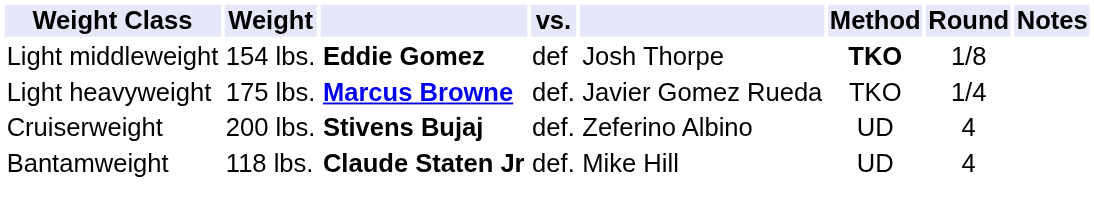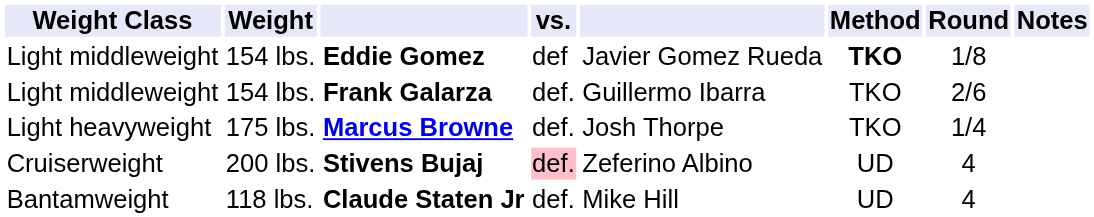 <table class="toccolours" style="font-size: 85%;">
 <tr>
 <th style="background:#e6e8fa; color:#000; text-align:center;">Weight Class</th>
 <th style="background:#e6e8fa; color:#000; text-align:center;">Weight</th>
 <th style="background:#e6e8fa; color:#000; text-align:center;"></th>
 <th style="background:#e6e8fa; color:#000; text-align:center;">vs.</th>
 <th style="background:#e6e8fa; color:#000; text-align:center;"></th>
 <th style="background:#e6e8fa; color:#000; text-align:center;">Method</th>
 <th style="background:#e6e8fa; color:#000; text-align:center;">Round</th>
 <th style="background:#e6e8fa; color:#000; text-align:center;">Notes</th>
 </tr>
 <tr>
 <td>Light middleweight</td>
 <td>154 lbs.</td>
 <td><strong>Eddie Gomez</strong></td>
 <td>def</td>
-<td>Josh Thorpe</td>
+<td>Javier Gomez Rueda</td>
 <td align=center><strong>TKO</strong></td>
 <td align=center>1/8</td>
+<td></td>
+</tr>
+<tr>
+<td>Light middleweight</td>
+<td>154 lbs.</td>
+<td><strong>Frank Galarza</strong></td>
+<td>def.</td>
+<td>Guillermo Ibarra</td>
+<td align=center>TKO</td>
+<td align=center>2/6</td>
 <td></td>
 </tr>
 <tr>
 <td>Light heavyweight</td>
 <td>175 lbs.</td>
 <td><strong><a href='#'>Marcus Browne</a></strong></td>
 <td>def.</td>
-<td>Javier Gomez Rueda</td>
+<td>Josh Thorpe</td>
 <td align=center>TKO</td>
 <td align=center>1/4</td>
 </tr>
 <tr>
 <td>Cruiserweight</td>
 <td>200 lbs.</td>
 <td><strong>Stivens Bujaj</strong></td>
-<td>def.</td>
+<td style="background: pink;">def.</td>
 <td>Zeferino Albino</td>
 <td align=center>UD</td>
 <td align=center>4</td>
 </tr>
 <tr>
 <td>Bantamweight</td>
 <td>118 lbs.</td>
 <td><strong>Claude Staten Jr</strong></td>
 <td>def.</td>
 <td>Mike Hill</td>
 <td align=center>UD</td>
 <td align=center>4</td>
 </tr>
 </table>
